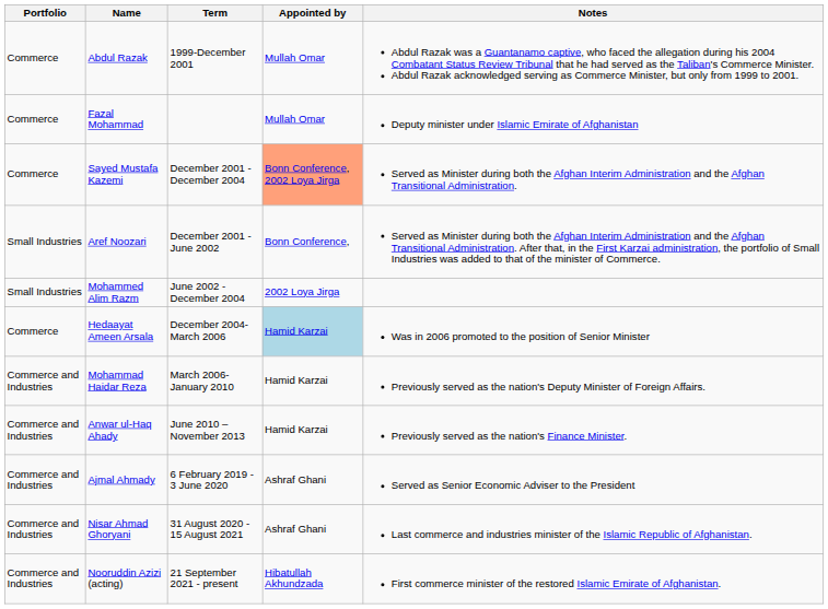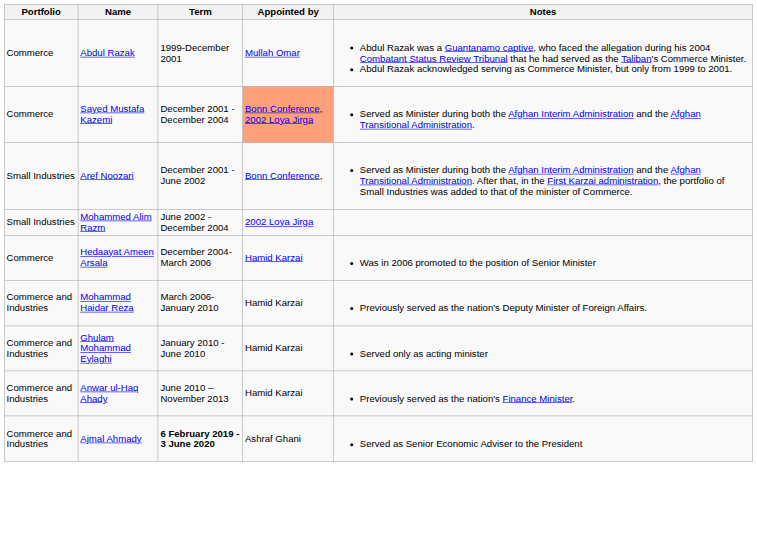 <table class="wikitable sortable">
 <tr>
 <th>Portfolio</th>
 <th>Name</th>
 <th>Term</th>
 <th>Appointed by</th>
 <th>Notes</th>
 </tr>
 <tr>
 <td>Commerce</td>
 <td><a href='#'>Abdul Razak</a></td>
 <td>1999-December 2001</td>
 <td><a href='#'>Mullah Omar</a></td>
 <td><br><ul><li>Abdul Razak was a <a href='#'>Guantanamo captive</a>, who faced the allegation during his 2004 <a href='#'>Combatant Status Review Tribunal</a> that he had served as the <a href='#'>Taliban</a>'s Commerce Minister.</li><li>Abdul Razak acknowledged serving as Commerce Minister, but only from 1999 to 2001.</li></ul></td>
-</tr>
-<tr>
-<td>Commerce</td>
-<td><a href='#'>Fazal Mohammad</a></td>
-<td></td>
-<td><a href='#'>Mullah Omar</a></td>
-<td><br><ul><li>Deputy minister under <a href='#'>Islamic Emirate of Afghanistan</a></li></ul></td>
 </tr>
 <tr>
 <td>Commerce</td>
 <td><a href='#'>Sayed Mustafa Kazemi</a></td>
 <td>December 2001 - December 2004</td>
 <td style="background: lightsalmon;"><a href='#'>Bonn Conference</a>, <a href='#'>2002 Loya Jirga</a></td>
 <td><br><ul><li>Served as Minister during both the <a href='#'>Afghan Interim Administration</a> and the <a href='#'>Afghan Transitional Administration</a>.</li></ul></td>
 </tr>
 <tr>
 <td>Small Industries</td>
 <td><a href='#'>Aref Noozari</a></td>
 <td>December 2001 - June 2002</td>
 <td><a href='#'>Bonn Conference</a>,</td>
 <td><br><ul><li>Served as Minister during both the <a href='#'>Afghan Interim Administration</a> and the <a href='#'>Afghan Transitional Administration</a>. After that, in the <a href='#'>First Karzai administration</a>, the portfolio of Small Industries was added to that of the minister of Commerce.</li></ul></td>
 </tr>
 <tr>
 <td>Small Industries</td>
 <td><a href='#'>Mohammed Alim Razm</a></td>
 <td>June 2002 - December 2004</td>
 <td><a href='#'>2002 Loya Jirga</a></td>
 <td></td>
 </tr>
 <tr>
 <td>Commerce</td>
 <td><a href='#'>Hedaayat Ameen Arsala</a></td>
 <td>December 2004- March 2006</td>
-<td style="background: lightblue;"><a href='#'>Hamid Karzai</a></td>
+<td><a href='#'>Hamid Karzai</a></td>
 <td><br><ul><li>Was in 2006 promoted to the position of Senior Minister</li></ul></td>
 </tr>
 <tr>
 <td>Commerce and Industries</td>
 <td><a href='#'>Mohammad Haidar Reza</a></td>
 <td>March 2006-January 2010</td>
 <td>Hamid Karzai</td>
 <td><br><ul><li>Previously served as the nation's Deputy Minister of Foreign Affairs.</li></ul></td>
 </tr>
 <tr>
 <td>Commerce and Industries</td>
+<td><a href='#'>Ghulam Mohammad Eylaghi</a></td>
+<td>January 2010 - June 2010</td>
+<td>Hamid Karzai</td>
+<td><br><ul><li>Served only as acting minister</li></ul></td>
+</tr>
+<tr>
+<td>Commerce and Industries</td>
 <td><a href='#'>Anwar ul-Haq Ahady</a></td>
 <td>June 2010 – November 2013</td>
 <td>Hamid Karzai</td>
 <td><br><ul><li>Previously served as the nation's <a href='#'>Finance Minister</a>.</li></ul></td>
 </tr>
 <tr>
 <td>Commerce and Industries</td>
 <td><a href='#'>Ajmal Ahmady</a></td>
-<td>6 February 2019 - 3 June 2020</td>
+<td><strong>6 February 2019 - 3 June 2020</strong></td>
 <td>Ashraf Ghani</td>
 <td><br><ul><li>Served as Senior Economic Adviser to the President</li></ul></td>
 </tr>
-<tr>
-<td>Commerce and Industries</td>
-<td><a href='#'>Nisar Ahmad Ghoryani</a></td>
-<td>31 August 2020 - 15 August 2021</td>
-<td>Ashraf Ghani</td>
-<td><br><ul><li>Last commerce and industries minister of the <a href='#'>Islamic Republic of Afghanistan</a>.</li></ul></td>
-</tr>
-<tr>
-<td>Commerce and Industries</td>
-<td><a href='#'>Nooruddin Azizi</a> (acting)</td>
-<td>21 September 2021 - present</td>
-<td><a href='#'>Hibatullah Akhundzada</a></td>
-<td><br><ul><li>First commerce minister of the restored <a href='#'>Islamic Emirate of Afghanistan</a>.</li></ul></td>
-</tr>
 </table>
